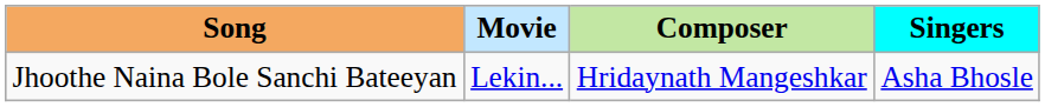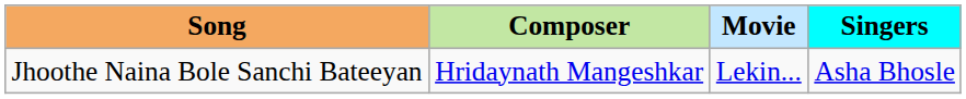 <table class="wikitable sortable">
 <tr>
 <th style="background:#f4a860">Song</th>
+<th style="background:#c2e7a3">Composer</th>
 <th style="background:#c2e7ff">Movie</th>
-<th style="background:#c2e7a3">Composer</th>
 <th style="background:#00ffff">Singers</th>
 </tr>
 <tr>
 <td>Jhoothe Naina Bole Sanchi Bateeyan</td>
+<td><a href='#'>Hridaynath Mangeshkar</a></td>
 <td><a href='#'>Lekin...</a></td>
-<td><a href='#'>Hridaynath Mangeshkar</a></td>
 <td><a href='#'>Asha Bhosle</a></td>
 </tr>
 </table>
